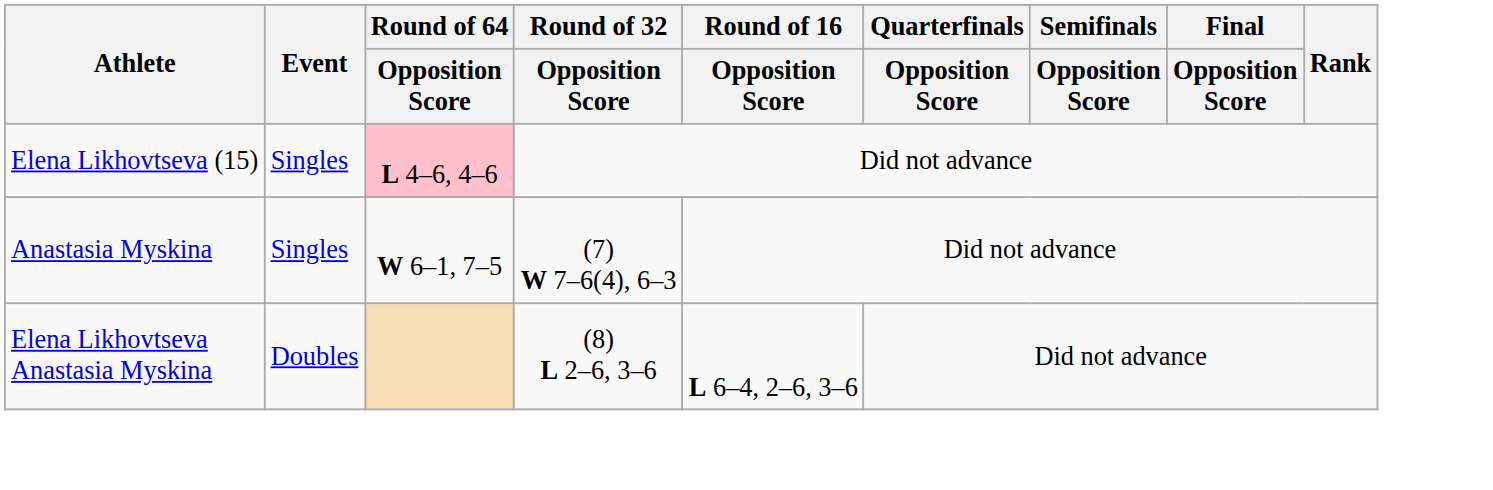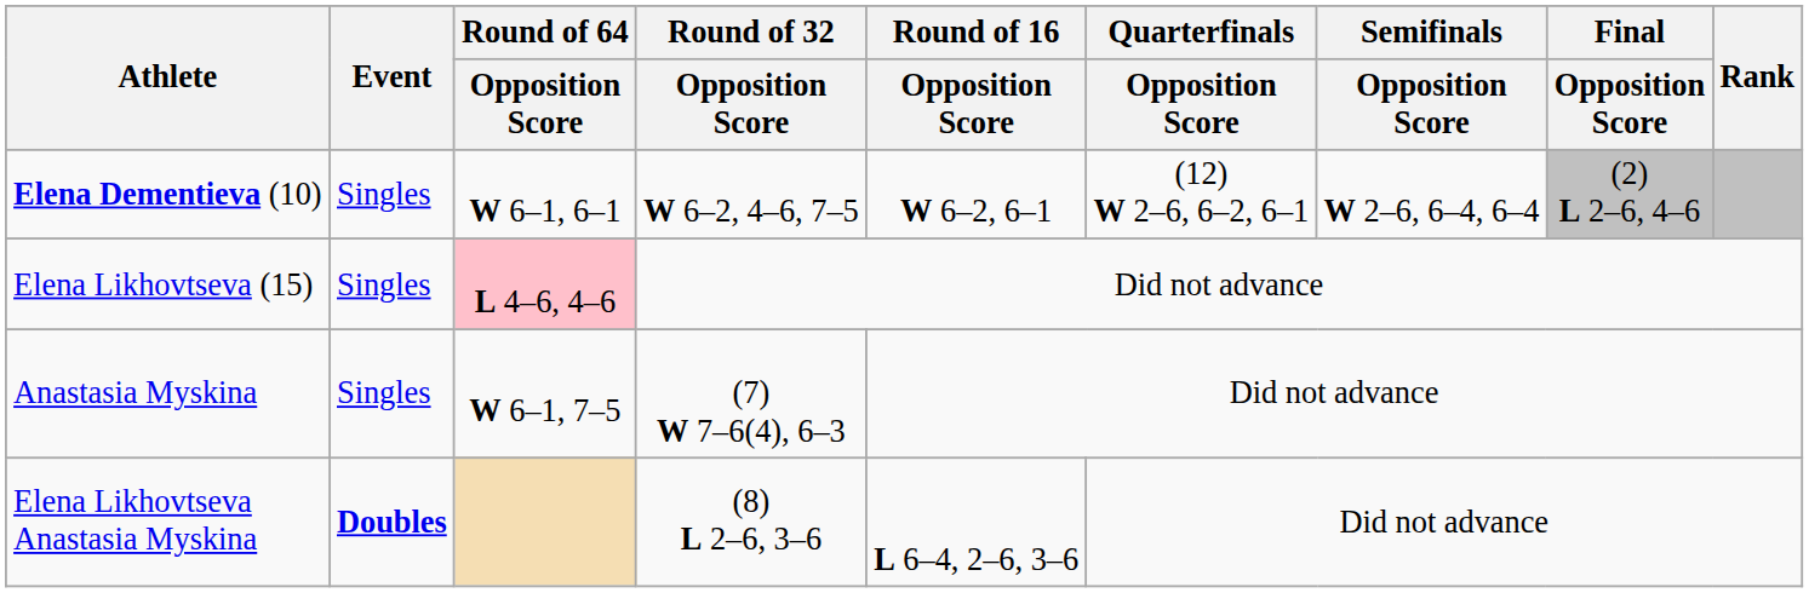 <table class=wikitable style="font-size:90%">
 <tr>
 <th rowspan="2">Athlete</th>
 <th rowspan="2">Event</th>
 <th>Round of 64</th>
 <th>Round of 32</th>
 <th>Round of 16</th>
 <th>Quarterfinals</th>
 <th>Semifinals</th>
 <th>Final</th>
 <th rowspan="2">Rank</th>
 </tr>
 <tr>
 <th>Opposition<br>Score</th>
 <th>Opposition<br>Score</th>
 <th>Opposition<br>Score</th>
 <th>Opposition<br>Score</th>
 <th>Opposition<br>Score</th>
 <th>Opposition<br>Score</th>
 </tr>
 <tr>
+<td><strong><a href='#'>Elena Dementieva</a></strong> (10)</td>
+<td><a href='#'>Singles</a></td>
+<td align=center> <br><strong>W</strong> 6–1, 6–1</td>
+<td align=center> <br><strong>W</strong> 6–2, 4–6, 7–5</td>
+<td align=center> <br><strong>W</strong> 6–2, 6–1</td>
+<td align=center> (12)<br><strong>W</strong> 2–6, 6–2, 6–1</td>
+<td align=center><br><strong>W</strong> 2–6, 6–4, 6–4</td>
+<td align=center bgcolor=silver> (2)<br><strong>L</strong> 2–6, 4–6</td>
+<td align=center bgcolor=silver></td>
+</tr>
+<tr>
 <td><a href='#'>Elena Likhovtseva</a> (15)</td>
 <td><a href='#'>Singles</a></td>
 <td align=center style="background: pink;"> <br><strong>L</strong> 4–6, 4–6</td>
 <td align=center colspan = "6">Did not advance</td>
 </tr>
 <tr>
 <td><a href='#'>Anastasia Myskina</a></td>
 <td><a href='#'>Singles</a></td>
 <td align=center> <br><strong>W</strong> 6–1, 7–5</td>
 <td align=center><br> (7)<br><strong>W</strong> 7–6(4), 6–3</td>
 <td align=center colspan = "5">Did not advance</td>
 </tr>
 <tr>
 <td><a href='#'>Elena Likhovtseva</a><br><a href='#'>Anastasia Myskina</a></td>
-<td><a href='#'>Doubles</a></td>
+<td><strong><a href='#'>Doubles</a></strong></td>
 <td bgcolor="wheat"></td>
 <td align=center> (8)<br><strong>L</strong> 2–6, 3–6</td>
 <td align=center><br> <br><strong>L</strong> 6–4, 2–6, 3–6</td>
 <td align=center colspan = "4">Did not advance</td>
 </tr>
 </table>
